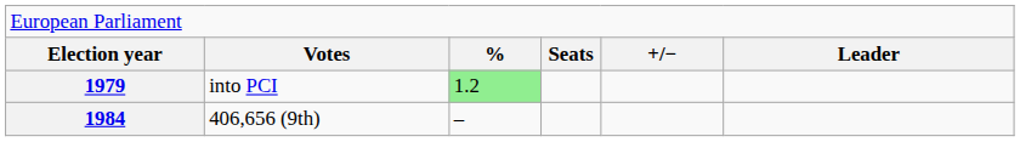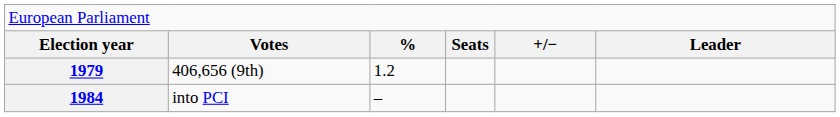 <table class=wikitable style="width:50%; border:1px #AAAAFF solid">
 <tr>
 <td colspan=6><a href='#'>European Parliament</a></td>
 </tr>
 <tr>
 <th width=13%>Election year</th>
 <th width=16%>Votes</th>
 <th width=6%>%</th>
 <th width=1%>Seats</th>
 <th width=8%>+/−</th>
 <th width=19%>Leader</th>
 </tr>
 <tr>
 <th><a href='#'>1979</a></th>
-<td>into <a href='#'>PCI</a></td>
-<td style="background: lightgreen;">1.2</td>
+<td>406,656 (9th)</td>
+<td>1.2</td>
 <td></td>
 <td></td>
 <td></td>
 </tr>
 <tr>
 <th><a href='#'>1984</a></th>
-<td>406,656 (9th)</td>
+<td>into <a href='#'>PCI</a></td>
 <td>–</td>
 <td></td>
 <td></td>
 <td></td>
 </tr>
 </table>
